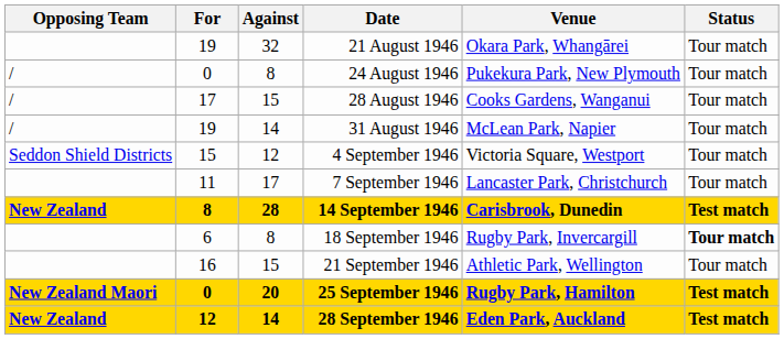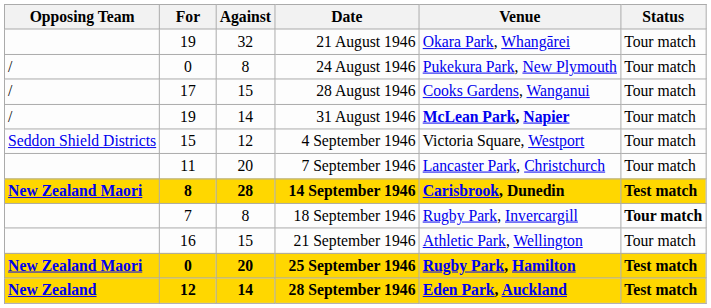 <table class=wikitable>
 <tr>
 <th>Opposing Team</th>
 <th>For</th>
 <th>Against</th>
 <th>Date</th>
 <th>Venue</th>
 <th>Status</th>
 </tr>
 <tr bgcolor=#fdfdfd>
 <td></td>
 <td align=center width=50>19</td>
 <td align=center width=50>32</td>
 <td width=140 align=right>21 August 1946</td>
 <td><a href='#'>Okara Park</a>, <a href='#'>Whangārei</a></td>
 <td>Tour match</td>
 </tr>
 <tr bgcolor=#fdfdfd>
 <td> /<br></td>
 <td align=center width=50>0</td>
 <td align=center width=50>8</td>
 <td width=140 align=right>24 August 1946</td>
 <td><a href='#'>Pukekura Park</a>, <a href='#'>New Plymouth</a></td>
 <td>Tour match</td>
 </tr>
 <tr bgcolor=#fdfdfd>
 <td> /<br></td>
 <td align=center width=50>17</td>
 <td align=center width=50>15</td>
 <td width=140 align=right>28 August 1946</td>
 <td><a href='#'>Cooks Gardens</a>, <a href='#'>Wanganui</a></td>
 <td>Tour match</td>
 </tr>
 <tr bgcolor=#fdfdfd>
 <td> /<br></td>
 <td align=center width=50>19</td>
 <td align=center width=50>14</td>
 <td width=140 align=right>31 August 1946</td>
-<td><a href='#'>McLean Park</a>, <a href='#'>Napier</a></td>
+<td><strong><a href='#'>McLean Park</a>, <a href='#'>Napier</a></strong></td>
 <td>Tour match</td>
 </tr>
 <tr bgcolor=#fdfdfd>
 <td> <a href='#'>Seddon Shield Districts</a></td>
 <td align=center width=50>15</td>
 <td align=center width=50>12</td>
 <td width=140 align=right>4 September 1946</td>
 <td>Victoria Square, <a href='#'>Westport</a></td>
 <td>Tour match</td>
 </tr>
 <tr bgcolor=#fdfdfd>
 <td></td>
 <td align=center width=50>11</td>
-<td align=center width=50>17</td>
+<td align=center width=50>20</td>
 <td width=120 align=right>7 September 1946</td>
 <td><a href='#'>Lancaster Park</a>, <a href='#'>Christchurch</a></td>
 <td>Tour match</td>
 </tr>
 <tr bgcolor=gold>
-<td> <strong><a href='#'>New Zealand</a></strong></td>
+<td> <strong><a href='#'>New Zealand Maori</a></strong></td>
 <td align=center width=50><strong>8</strong></td>
 <td align=center width=50><strong>28</strong></td>
 <td width=140 align=right><strong>14 September 1946</strong></td>
 <td><strong><a href='#'>Carisbrook</a>, Dunedin</strong></td>
 <td><strong>Test match</strong></td>
 </tr>
 <tr bgcolor=#fdfdfd>
 <td></td>
-<td align=center width=50>6</td>
+<td align=center width=50>7</td>
 <td align=center width=50>8</td>
 <td width=140 align=right>18 September 1946</td>
 <td><a href='#'>Rugby Park</a>, <a href='#'>Invercargill</a></td>
 <td><strong>Tour match</strong></td>
 </tr>
 <tr bgcolor=#fdfdfd>
 <td></td>
 <td align=center width=50>16</td>
 <td align=center width=50>15</td>
 <td width=140 align=right>21 September 1946</td>
 <td><a href='#'>Athletic Park</a>, <a href='#'>Wellington</a></td>
 <td>Tour match</td>
 </tr>
 <tr bgcolor=gold>
 <td> <strong><a href='#'>New Zealand Maori</a></strong></td>
 <td align=center width=50><strong>0</strong></td>
 <td align=center width=50><strong>20</strong></td>
 <td width=140 align=right><strong>25 September 1946</strong></td>
 <td><strong><a href='#'>Rugby Park</a>, <a href='#'>Hamilton</a></strong></td>
 <td><strong>Test match</strong></td>
 </tr>
 <tr bgcolor=gold>
 <td> <strong><a href='#'>New Zealand</a></strong></td>
 <td align=center width=50><strong>12</strong></td>
 <td align=center width=50><strong>14</strong></td>
 <td width=120 align=right><strong>28 September 1946</strong></td>
 <td><strong><a href='#'>Eden Park</a>, <a href='#'>Auckland</a></strong></td>
 <td><strong>Test match</strong></td>
 </tr>
 </table>
